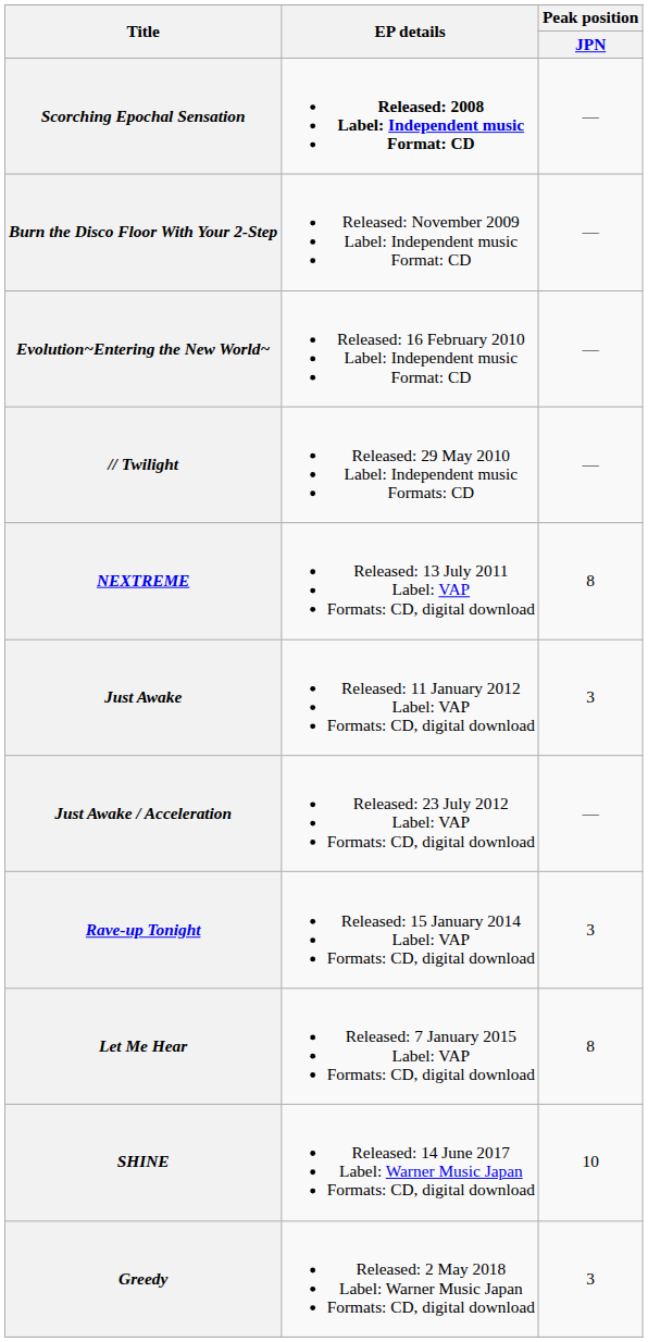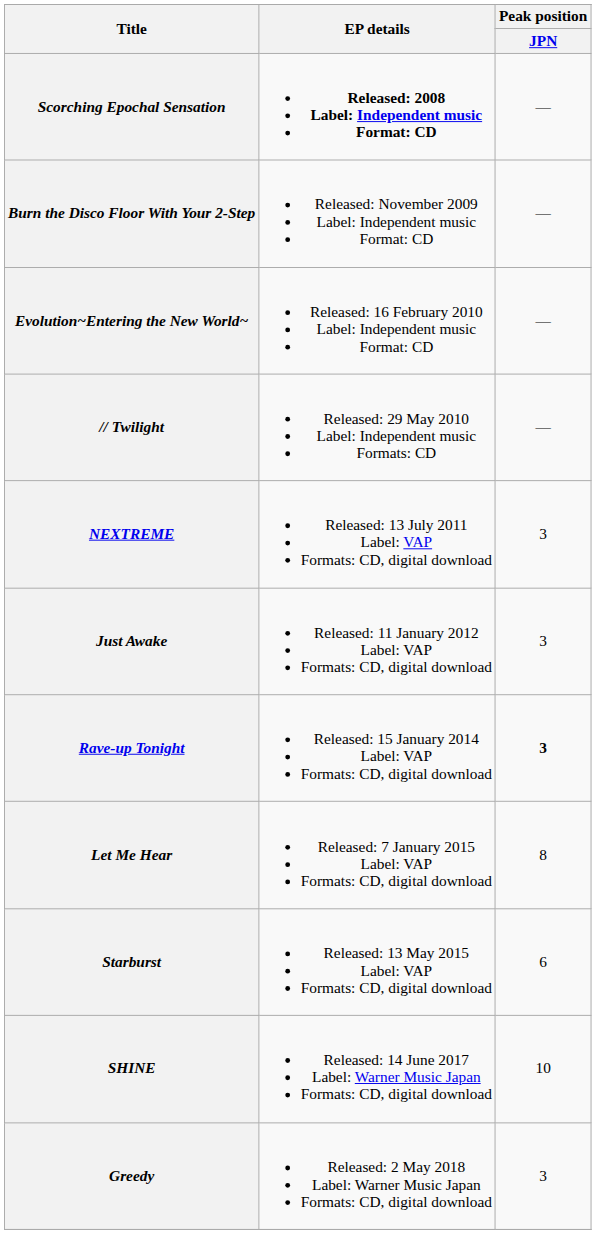 <table class="wikitable plainrowheaders" style="text-align:center">
 <tr>
 </tr>
 <tr>
 <th scope="col" rowspan="2">Title</th>
 <th scope="col" rowspan="2">EP details</th>
 <th scope="col" colspan="1">Peak position</th>
 </tr>
 <tr>
 <th scope="col"><a href='#'>JPN</a><br></th>
 </tr>
 <tr>
 <th scope="row"><em>Scorching Epochal Sensation</em></th>
 <td><strong><br><ul><li>Released: 2008</li><li>Label: <a href='#'>Independent music</a></li><li>Format: CD</li></ul></strong></td>
 <td align="center">—</td>
 </tr>
 <tr>
 <th scope="row"><em>Burn the Disco Floor With Your 2-Step</em></th>
 <td><br><ul><li>Released: November 2009</li><li>Label: Independent music</li><li>Format: CD</li></ul></td>
 <td align="center">—</td>
 </tr>
 <tr>
 <th scope="row"><em>Evolution~Entering the New World~</em></th>
 <td><br><ul><li>Released: 16 February 2010</li><li>Label: Independent music</li><li>Format: CD</li></ul></td>
 <td align="center">—</td>
 </tr>
 <tr>
 <th scope="row"><em> // Twilight</em></th>
 <td><br><ul><li>Released: 29 May 2010</li><li>Label: Independent music</li><li>Formats: CD</li></ul></td>
 <td align="center">—</td>
 </tr>
 <tr>
 <th scope="row"><em><a href='#'>NEXTREME</a></em></th>
 <td><br><ul><li>Released: 13 July 2011</li><li>Label: <a href='#'>VAP</a></li><li>Formats: CD, digital download</li></ul></td>
-<td align="center">8</td>
+<td align="center">3</td>
 </tr>
 <tr>
 <th scope="row"><em>Just Awake</em></th>
 <td><br><ul><li>Released: 11 January 2012</li><li>Label: VAP</li><li>Formats: CD, digital download</li></ul></td>
 <td align="center">3</td>
 </tr>
 <tr>
-<th scope="row"><em>Just Awake / Acceleration</em></th>
-<td><br><ul><li>Released: 23 July 2012</li><li>Label: VAP</li><li>Formats: CD, digital download</li></ul></td>
-<td align="center">—</td>
-</tr>
-<tr>
 <th scope="row"><em><a href='#'>Rave-up Tonight</a></em></th>
 <td><br><ul><li>Released: 15 January 2014</li><li>Label: VAP</li><li>Formats: CD, digital download</li></ul></td>
-<td align="center">3</td>
+<td align="center"><strong>3</strong></td>
 </tr>
 <tr>
 <th scope="row"><em>Let Me Hear</em></th>
 <td><br><ul><li>Released: 7 January 2015</li><li>Label: VAP</li><li>Formats: CD, digital download</li></ul></td>
 <td align="center">8</td>
+</tr>
+<tr>
+<th scope="row"><em>Starburst</em></th>
+<td><br><ul><li>Released: 13 May 2015</li><li>Label: VAP</li><li>Formats: CD, digital download</li></ul></td>
+<td align="center">6</td>
 </tr>
 <tr>
 <th scope="row"><em>SHINE</em></th>
 <td><br><ul><li>Released: 14 June 2017</li><li>Label: <a href='#'>Warner Music Japan</a></li><li>Formats: CD, digital download</li></ul></td>
 <td align="center">10</td>
 </tr>
 <tr>
 <th scope="row"><em>Greedy</em></th>
 <td><br><ul><li>Released: 2 May 2018</li><li>Label: Warner Music Japan</li><li>Formats: CD, digital download</li></ul></td>
 <td align="center">3</td>
 </tr>
 <tr>
 </tr>
 </table>
